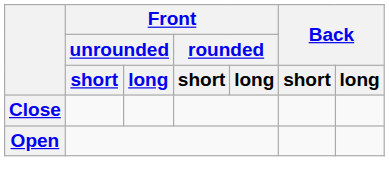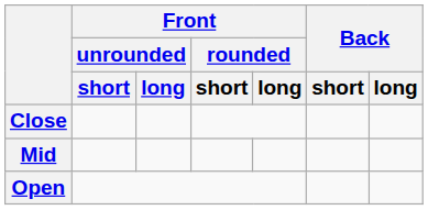 <table class="wikitable" style=text-align:center>
 <tr>
 <th rowspan="3"></th>
 <th colspan="4"><a href='#'>Front</a></th>
 <th colspan="2" rowspan="2"><a href='#'>Back</a></th>
 </tr>
 <tr class="small">
 <th colspan="2"><a href='#'>unrounded</a></th>
 <th colspan="2"><a href='#'>rounded</a></th>
 </tr>
 <tr class="small">
 <th><a href='#'>short</a></th>
 <th><a href='#'>long</a></th>
 <th>short</th>
 <th>long</th>
 <th>short</th>
 <th>long</th>
 </tr>
 <tr>
 <th><a href='#'>Close</a></th>
 <td></td>
 <td></td>
 <td colspan="2"></td>
 <td></td>
 <td></td>
 </tr>
 <tr>
+<th><a href='#'>Mid</a></th>
+<td></td>
+<td></td>
+<td></td>
+<td></td>
+<td></td>
+<td></td>
+</tr>
+<tr>
 <th><a href='#'>Open</a></th>
 <td colspan="4"></td>
 <td></td>
 <td></td>
 </tr>
 </table>
